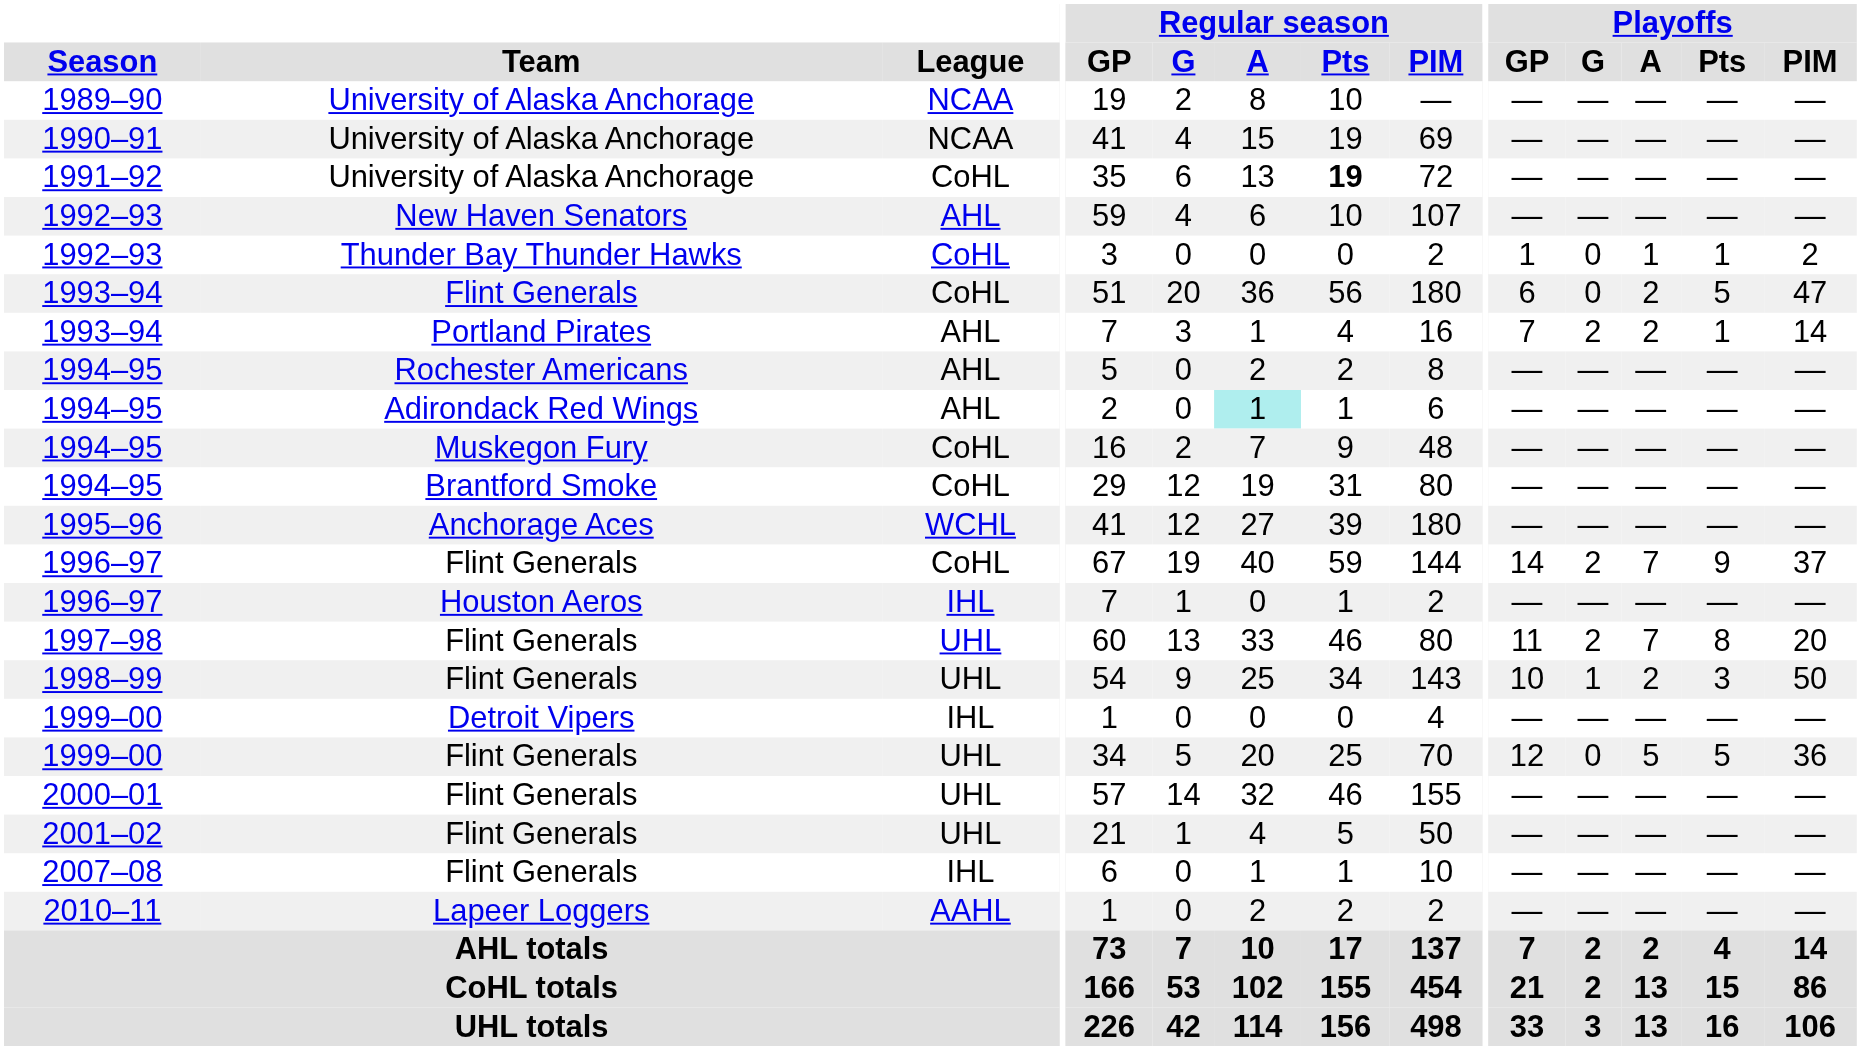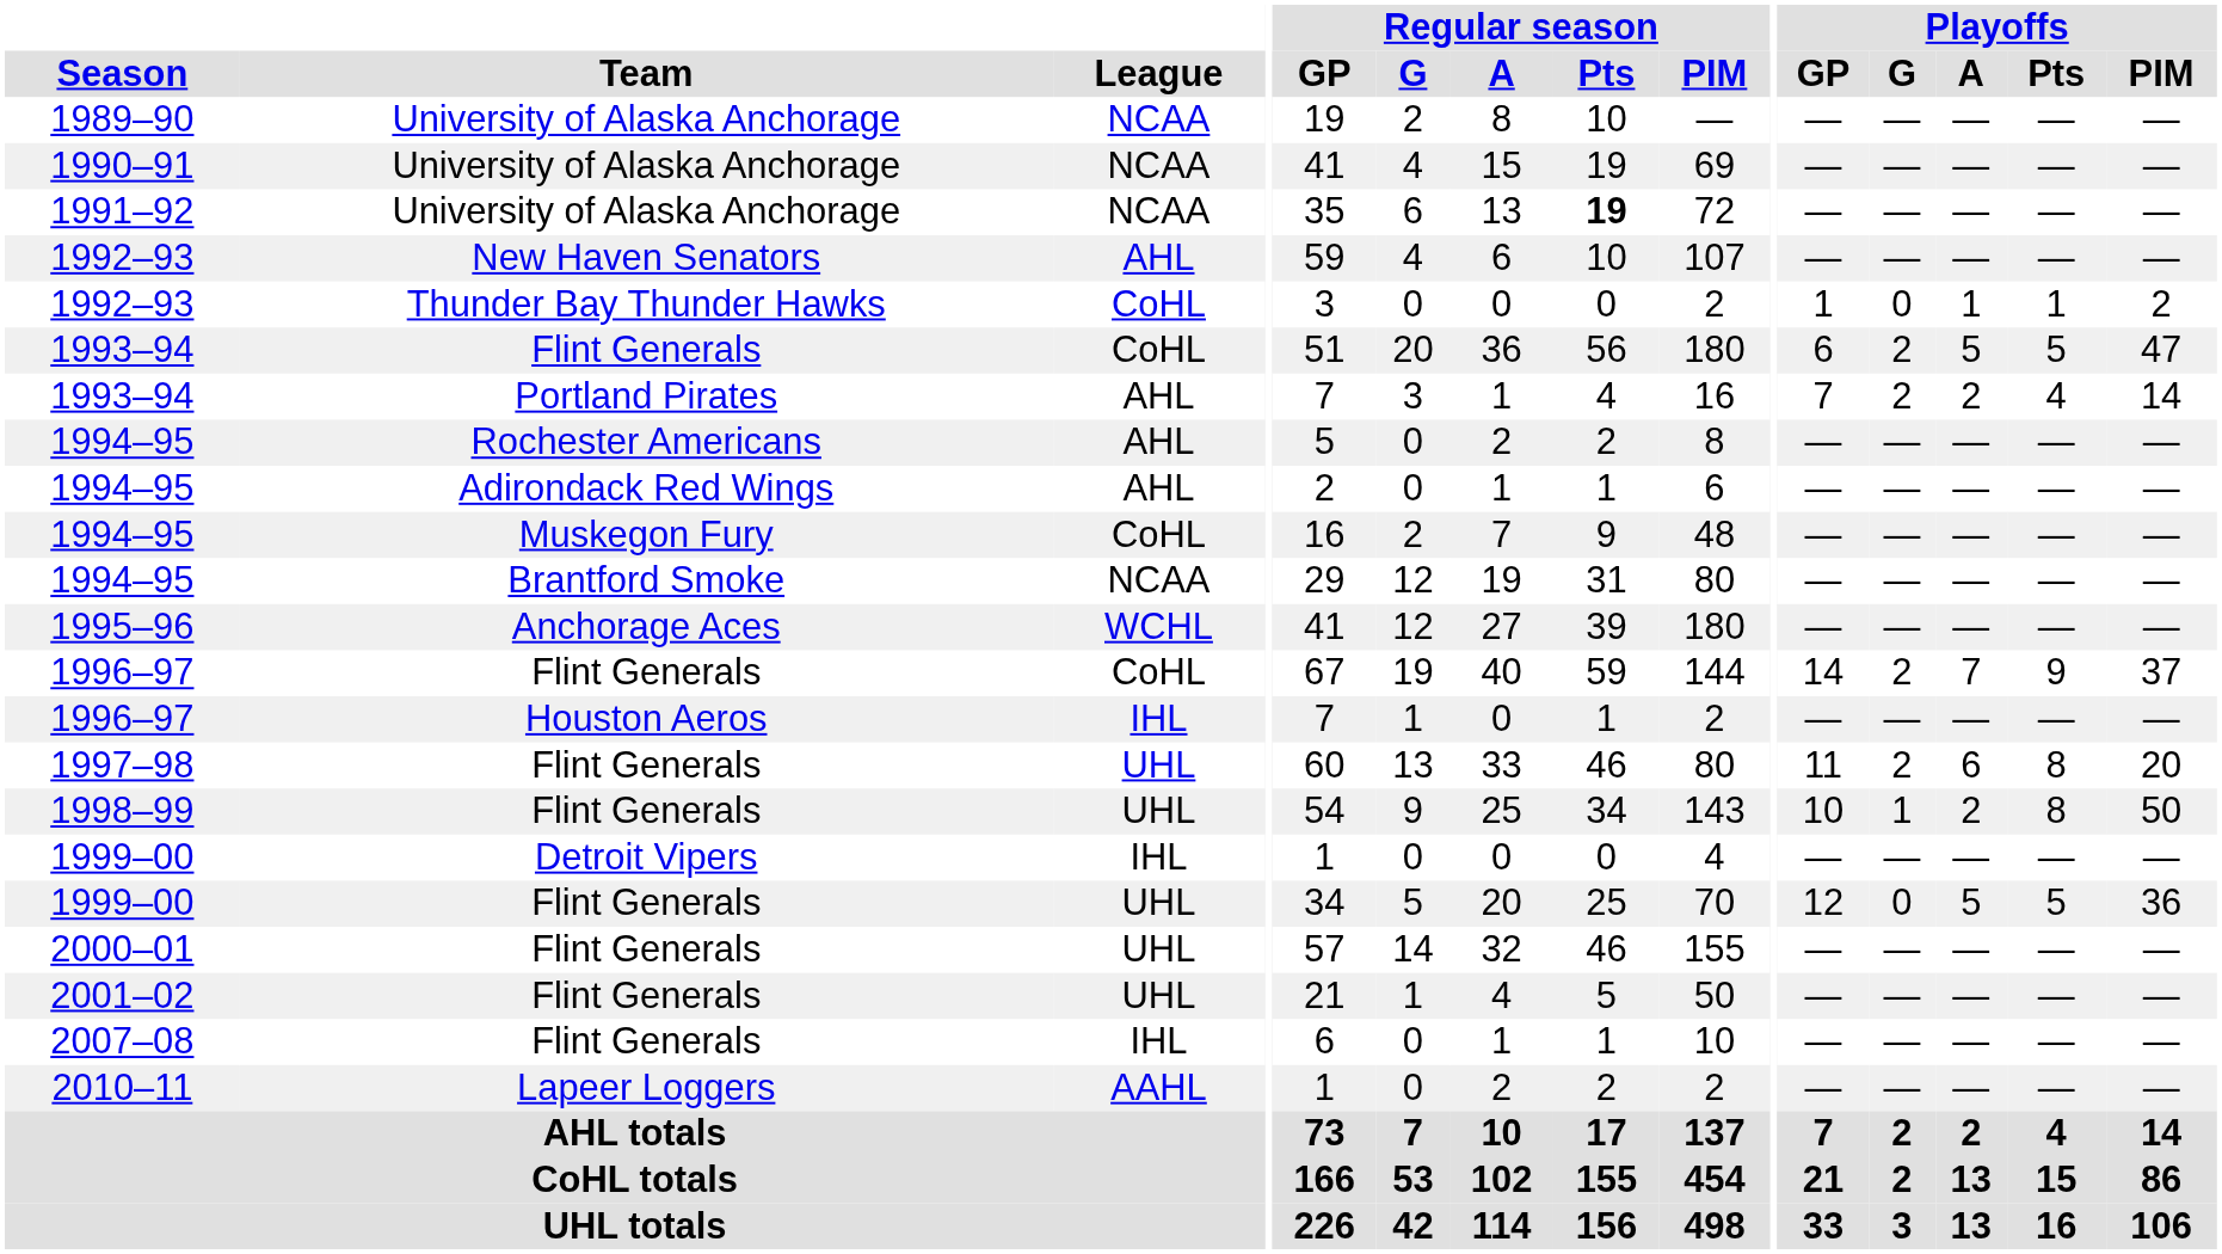 <table border="0" cellpadding="1" cellspacing="0" style="text-align:center; width:60em">
 <tr bgcolor="#e0e0e0">
 <th colspan="3" bgcolor="#ffffff"></th>
 <th rowspan="99" bgcolor="#ffffff"></th>
 <th colspan="5"><a href='#'>Regular season</a></th>
 <th rowspan="99" bgcolor="#ffffff"></th>
 <th colspan="5"><a href='#'>Playoffs</a></th>
 </tr>
 <tr bgcolor="#e0e0e0">
 <th><a href='#'>Season</a></th>
 <th>Team</th>
 <th>League</th>
 <th>GP</th>
 <th><a href='#'>G</a></th>
 <th><a href='#'>A</a></th>
 <th><a href='#'>Pts</a></th>
 <th><a href='#'>PIM</a></th>
 <th>GP</th>
 <th>G</th>
 <th>A</th>
 <th>Pts</th>
 <th>PIM</th>
 </tr>
 <tr>
 <td><a href='#'>1989–90</a></td>
 <td><a href='#'>University of Alaska Anchorage</a></td>
 <td><a href='#'>NCAA</a></td>
 <td>19</td>
 <td>2</td>
 <td>8</td>
 <td>10</td>
 <td>—</td>
 <td>—</td>
 <td>—</td>
 <td>—</td>
 <td>—</td>
 <td>—</td>
 </tr>
 <tr bgcolor="#f0f0f0">
 <td><a href='#'>1990–91</a></td>
 <td>University of Alaska Anchorage</td>
 <td>NCAA</td>
 <td>41</td>
 <td>4</td>
 <td>15</td>
 <td>19</td>
 <td>69</td>
 <td>—</td>
 <td>—</td>
 <td>—</td>
 <td>—</td>
 <td>—</td>
 </tr>
 <tr>
 <td><a href='#'>1991–92</a></td>
 <td>University of Alaska Anchorage</td>
-<td>CoHL</td>
+<td>NCAA</td>
 <td>35</td>
 <td>6</td>
 <td>13</td>
 <td><strong>19</strong></td>
 <td>72</td>
 <td>—</td>
 <td>—</td>
 <td>—</td>
 <td>—</td>
 <td>—</td>
 </tr>
 <tr bgcolor="#f0f0f0">
 <td><a href='#'>1992–93</a></td>
 <td><a href='#'>New Haven Senators</a></td>
 <td><a href='#'>AHL</a></td>
 <td>59</td>
 <td>4</td>
 <td>6</td>
 <td>10</td>
 <td>107</td>
 <td>—</td>
 <td>—</td>
 <td>—</td>
 <td>—</td>
 <td>—</td>
 </tr>
 <tr>
 <td><a href='#'>1992–93</a></td>
 <td><a href='#'>Thunder Bay Thunder Hawks</a></td>
 <td><a href='#'>CoHL</a></td>
 <td>3</td>
 <td>0</td>
 <td>0</td>
 <td>0</td>
 <td>2</td>
 <td>1</td>
 <td>0</td>
 <td>1</td>
 <td>1</td>
 <td>2</td>
 </tr>
 <tr bgcolor="#f0f0f0">
 <td><a href='#'>1993–94</a></td>
 <td><a href='#'>Flint Generals</a></td>
 <td>CoHL</td>
 <td>51</td>
 <td>20</td>
 <td>36</td>
 <td>56</td>
 <td>180</td>
 <td>6</td>
-<td>0</td>
 <td>2</td>
+<td>5</td>
 <td>5</td>
 <td>47</td>
 </tr>
 <tr>
 <td><a href='#'>1993–94</a></td>
 <td><a href='#'>Portland Pirates</a></td>
 <td>AHL</td>
 <td>7</td>
 <td>3</td>
 <td>1</td>
 <td>4</td>
 <td>16</td>
 <td>7</td>
 <td>2</td>
 <td>2</td>
-<td>1</td>
+<td>4</td>
 <td>14</td>
 </tr>
 <tr bgcolor="#f0f0f0">
 <td><a href='#'>1994–95</a></td>
 <td><a href='#'>Rochester Americans</a></td>
 <td>AHL</td>
 <td>5</td>
 <td>0</td>
 <td>2</td>
 <td>2</td>
 <td>8</td>
 <td>—</td>
 <td>—</td>
 <td>—</td>
 <td>—</td>
 <td>—</td>
 </tr>
 <tr>
 <td><a href='#'>1994–95</a></td>
 <td><a href='#'>Adirondack Red Wings</a></td>
 <td>AHL</td>
 <td>2</td>
 <td>0</td>
-<td style="background: paleturquoise;">1</td>
+<td>1</td>
 <td>1</td>
 <td>6</td>
 <td>—</td>
 <td>—</td>
 <td>—</td>
 <td>—</td>
 <td>—</td>
 </tr>
 <tr bgcolor="#f0f0f0">
 <td><a href='#'>1994–95</a></td>
 <td><a href='#'>Muskegon Fury</a></td>
 <td>CoHL</td>
 <td>16</td>
 <td>2</td>
 <td>7</td>
 <td>9</td>
 <td>48</td>
 <td>—</td>
 <td>—</td>
 <td>—</td>
 <td>—</td>
 <td>—</td>
 </tr>
 <tr>
 <td><a href='#'>1994–95</a></td>
 <td><a href='#'>Brantford Smoke</a></td>
-<td>CoHL</td>
+<td>NCAA</td>
 <td>29</td>
 <td>12</td>
 <td>19</td>
 <td>31</td>
 <td>80</td>
 <td>—</td>
 <td>—</td>
 <td>—</td>
 <td>—</td>
 <td>—</td>
 </tr>
 <tr bgcolor="#f0f0f0">
 <td><a href='#'>1995–96</a></td>
 <td><a href='#'>Anchorage Aces</a></td>
 <td><a href='#'>WCHL</a></td>
 <td>41</td>
 <td>12</td>
 <td>27</td>
 <td>39</td>
 <td>180</td>
 <td>—</td>
 <td>—</td>
 <td>—</td>
 <td>—</td>
 <td>—</td>
 </tr>
 <tr>
 <td><a href='#'>1996–97</a></td>
 <td>Flint Generals</td>
 <td>CoHL</td>
 <td>67</td>
 <td>19</td>
 <td>40</td>
 <td>59</td>
 <td>144</td>
 <td>14</td>
 <td>2</td>
 <td>7</td>
 <td>9</td>
 <td>37</td>
 </tr>
 <tr bgcolor="#f0f0f0">
 <td><a href='#'>1996–97</a></td>
 <td><a href='#'>Houston Aeros</a></td>
 <td><a href='#'>IHL</a></td>
 <td>7</td>
 <td>1</td>
 <td>0</td>
 <td>1</td>
 <td>2</td>
 <td>—</td>
 <td>—</td>
 <td>—</td>
 <td>—</td>
 <td>—</td>
 </tr>
 <tr>
 <td><a href='#'>1997–98</a></td>
 <td>Flint Generals</td>
 <td><a href='#'>UHL</a></td>
 <td>60</td>
 <td>13</td>
 <td>33</td>
 <td>46</td>
 <td>80</td>
 <td>11</td>
 <td>2</td>
-<td>7</td>
+<td>6</td>
 <td>8</td>
 <td>20</td>
 </tr>
 <tr bgcolor="#f0f0f0">
 <td><a href='#'>1998–99</a></td>
 <td>Flint Generals</td>
 <td>UHL</td>
 <td>54</td>
 <td>9</td>
 <td>25</td>
 <td>34</td>
 <td>143</td>
 <td>10</td>
 <td>1</td>
 <td>2</td>
-<td>3</td>
+<td>8</td>
 <td>50</td>
 </tr>
 <tr>
 <td><a href='#'>1999–00</a></td>
 <td><a href='#'>Detroit Vipers</a></td>
 <td>IHL</td>
 <td>1</td>
 <td>0</td>
 <td>0</td>
 <td>0</td>
 <td>4</td>
 <td>—</td>
 <td>—</td>
 <td>—</td>
 <td>—</td>
 <td>—</td>
 </tr>
 <tr bgcolor="#f0f0f0">
 <td><a href='#'>1999–00</a></td>
 <td>Flint Generals</td>
 <td>UHL</td>
 <td>34</td>
 <td>5</td>
 <td>20</td>
 <td>25</td>
 <td>70</td>
 <td>12</td>
 <td>0</td>
 <td>5</td>
 <td>5</td>
 <td>36</td>
 </tr>
 <tr>
 <td><a href='#'>2000–01</a></td>
 <td>Flint Generals</td>
 <td>UHL</td>
 <td>57</td>
 <td>14</td>
 <td>32</td>
 <td>46</td>
 <td>155</td>
 <td>—</td>
 <td>—</td>
 <td>—</td>
 <td>—</td>
 <td>—</td>
 </tr>
 <tr bgcolor="#f0f0f0">
 <td><a href='#'>2001–02</a></td>
 <td>Flint Generals</td>
 <td>UHL</td>
 <td>21</td>
 <td>1</td>
 <td>4</td>
 <td>5</td>
 <td>50</td>
 <td>—</td>
 <td>—</td>
 <td>—</td>
 <td>—</td>
 <td>—</td>
 </tr>
 <tr>
 <td><a href='#'>2007–08</a></td>
 <td>Flint Generals</td>
 <td>IHL</td>
 <td>6</td>
 <td>0</td>
 <td>1</td>
 <td>1</td>
 <td>10</td>
 <td>—</td>
 <td>—</td>
 <td>—</td>
 <td>—</td>
 <td>—</td>
 </tr>
 <tr bgcolor="#f0f0f0">
 <td><a href='#'>2010–11</a></td>
 <td><a href='#'>Lapeer Loggers</a></td>
 <td><a href='#'>AAHL</a></td>
 <td>1</td>
 <td>0</td>
 <td>2</td>
 <td>2</td>
 <td>2</td>
 <td>—</td>
 <td>—</td>
 <td>—</td>
 <td>—</td>
 <td>—</td>
 </tr>
 <tr>
 </tr>
 <tr ALIGN="center" bgcolor="#e0e0e0">
 <th colspan="3">AHL totals</th>
 <th ALIGN="center">73</th>
 <th ALIGN="center">7</th>
 <th ALIGN="center">10</th>
 <th ALIGN="center">17</th>
 <th ALIGN="center">137</th>
 <th ALIGN="center">7</th>
 <th ALIGN="center">2</th>
 <th ALIGN="center">2</th>
 <th ALIGN="center">4</th>
 <th ALIGN="center">14</th>
 </tr>
 <tr>
 </tr>
 <tr ALIGN="center" bgcolor="#e0e0e0">
 <th colspan="3">CoHL totals</th>
 <th ALIGN="center">166</th>
 <th ALIGN="center">53</th>
 <th ALIGN="center">102</th>
 <th ALIGN="center">155</th>
 <th ALIGN="center">454</th>
 <th ALIGN="center">21</th>
 <th ALIGN="center">2</th>
 <th ALIGN="center">13</th>
 <th ALIGN="center">15</th>
 <th ALIGN="center">86</th>
 </tr>
 <tr>
 </tr>
 <tr ALIGN="center" bgcolor="#e0e0e0">
 <th colspan="3">UHL totals</th>
 <th ALIGN="center">226</th>
 <th ALIGN="center">42</th>
 <th ALIGN="center">114</th>
 <th ALIGN="center">156</th>
 <th ALIGN="center">498</th>
 <th ALIGN="center">33</th>
 <th ALIGN="center">3</th>
 <th ALIGN="center">13</th>
 <th ALIGN="center">16</th>
 <th ALIGN="center">106</th>
 </tr>
 </table>
